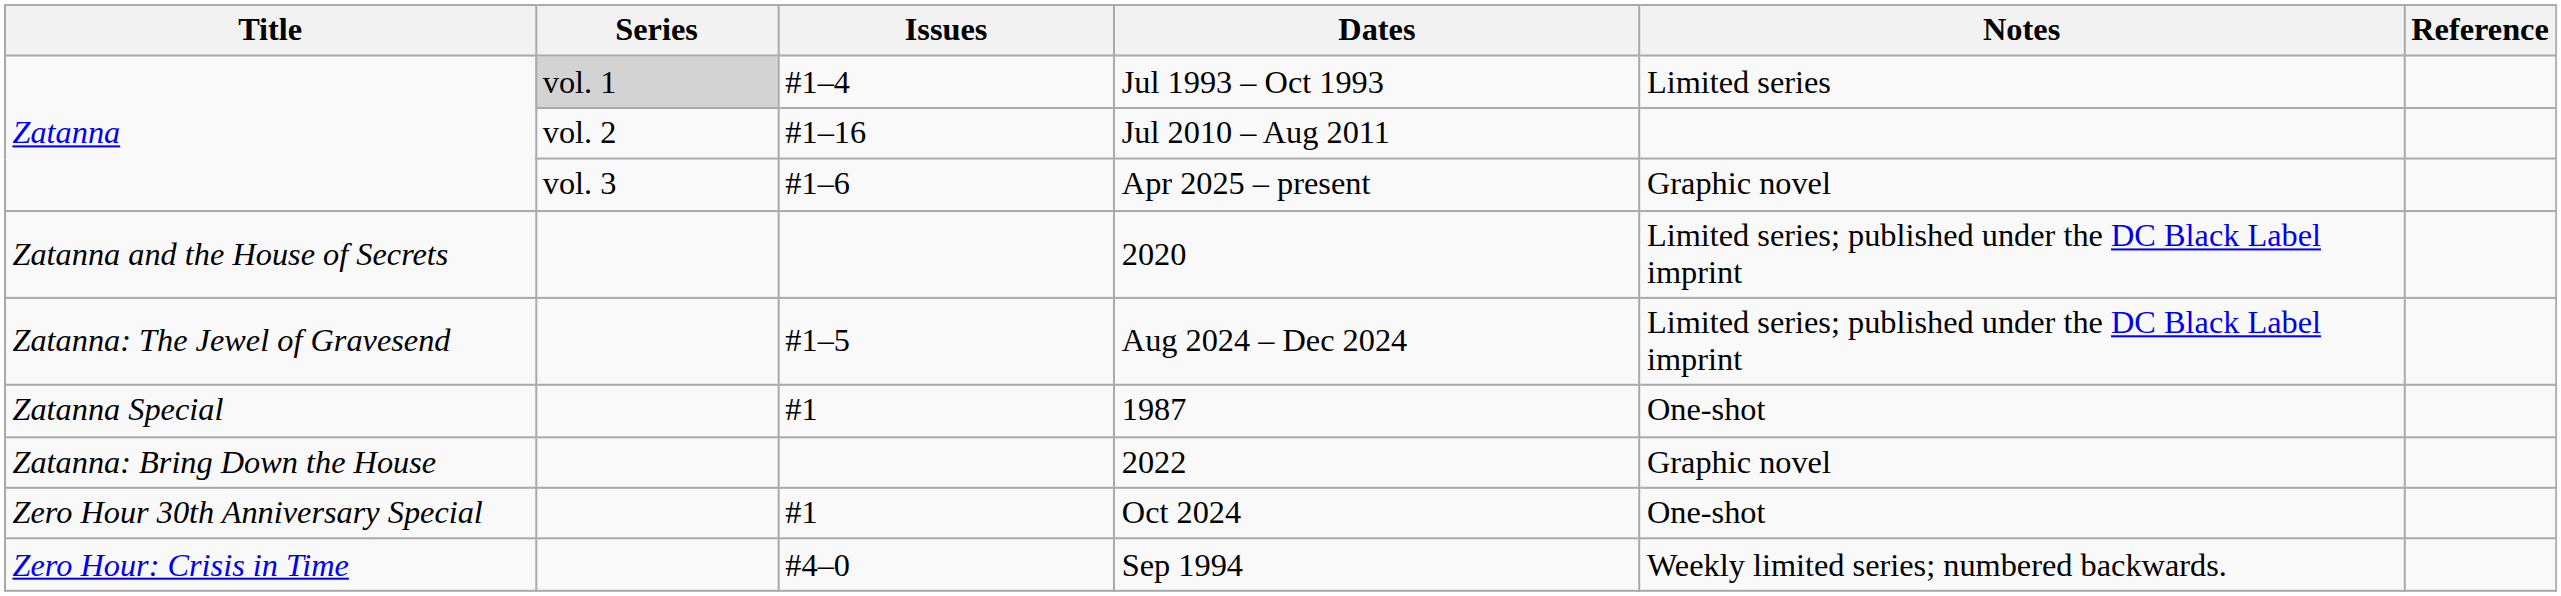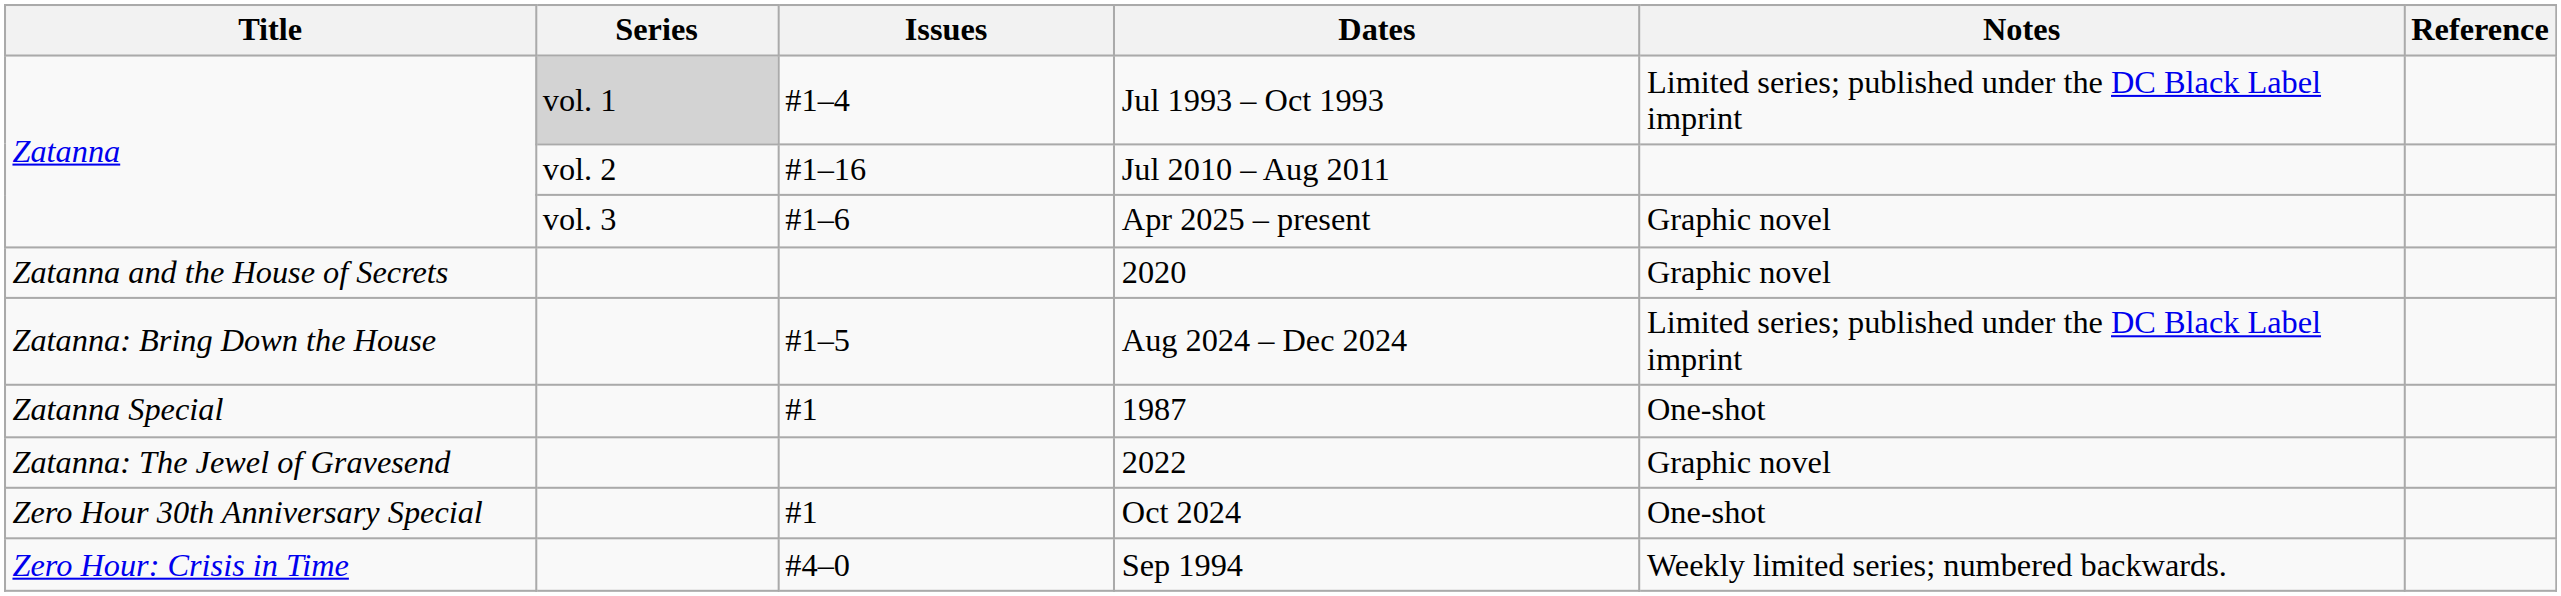 <table class="wikitable" style="width:100%;">
 <tr>
 <th width=22%>Title</th>
 <th width=10%>Series</th>
 <th width=14%>Issues</th>
 <th width=22%>Dates</th>
 <th width=32%>Notes</th>
 <th>Reference</th>
 </tr>
 <tr>
 <td rowspan="3"><em><a href='#'>Zatanna</a></em></td>
 <td style="background: lightgrey;">vol. 1</td>
 <td>#1–4</td>
 <td>Jul 1993 – Oct 1993</td>
-<td>Limited series</td>
+<td>Limited series; published under the <a href='#'>DC Black Label</a> imprint</td>
 <td></td>
 </tr>
 <tr>
 <td>vol. 2</td>
 <td>#1–16</td>
 <td>Jul 2010 – Aug 2011</td>
 <td></td>
 <td></td>
 </tr>
 <tr>
 <td>vol. 3</td>
 <td>#1–6</td>
 <td>Apr 2025 – present</td>
 <td>Graphic novel</td>
 <td></td>
 </tr>
 <tr>
 <td><em>Zatanna and the House of Secrets</em></td>
 <td></td>
 <td></td>
 <td>2020</td>
-<td>Limited series; published under the <a href='#'>DC Black Label</a> imprint</td>
+<td>Graphic novel</td>
 <td></td>
 </tr>
 <tr>
-<td><em>Zatanna: The Jewel of Gravesend</em></td>
+<td><em>Zatanna: Bring Down the House</em></td>
 <td></td>
 <td>#1–5</td>
 <td>Aug 2024 – Dec 2024</td>
 <td>Limited series; published under the <a href='#'>DC Black Label</a> imprint</td>
 <td></td>
 </tr>
 <tr>
 <td><em>Zatanna Special</em></td>
 <td></td>
 <td>#1</td>
 <td>1987</td>
 <td>One-shot</td>
 <td></td>
 </tr>
 <tr>
-<td><em>Zatanna: Bring Down the House</em></td>
+<td><em>Zatanna: The Jewel of Gravesend</em></td>
 <td></td>
 <td></td>
 <td>2022</td>
 <td>Graphic novel</td>
 <td></td>
 </tr>
 <tr>
 <td><em>Zero Hour 30th Anniversary Special</em></td>
 <td></td>
 <td>#1</td>
 <td>Oct 2024</td>
 <td>One-shot</td>
 <td></td>
 </tr>
 <tr>
 <td><em><a href='#'>Zero Hour: Crisis in Time</a></em></td>
 <td></td>
 <td>#4–0</td>
 <td>Sep 1994</td>
 <td>Weekly limited series; numbered backwards.</td>
 <td></td>
 </tr>
 </table>
